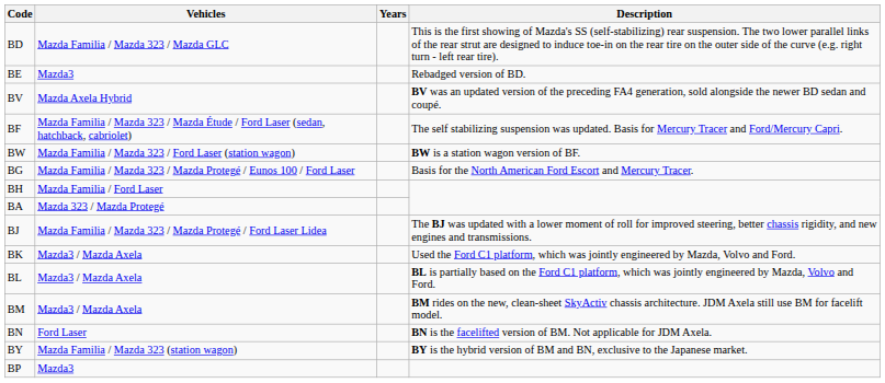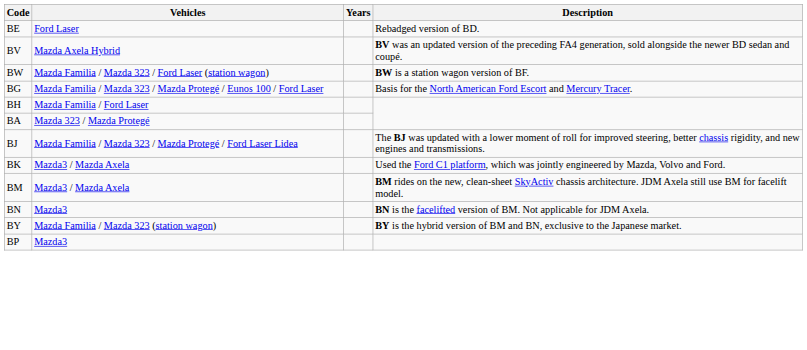 <table class="wikitable">
 <tr>
 <th>Code</th>
 <th style="width:30em">Vehicles</th>
 <th>Years</th>
 <th>Description</th>
 </tr>
 <tr>
-<td>BD</td>
-<td><a href='#'>Mazda Familia</a> / <a href='#'>Mazda 323</a> / <a href='#'>Mazda GLC</a></td>
-<td></td>
-<td>This is the first showing of Mazda's SS (self-stabilizing) rear suspension. The two lower parallel links of the rear strut are designed to induce toe-in on the rear tire on the outer side of the curve (e.g. right turn - left rear tire).</td>
-</tr>
-<tr>
 <td>BE</td>
-<td><a href='#'>Mazda3</a></td>
+<td><a href='#'>Ford Laser</a></td>
 <td></td>
 <td>Rebadged version of BD.</td>
 </tr>
 <tr>
 <td>BV</td>
 <td><a href='#'>Mazda Axela Hybrid</a></td>
 <td></td>
 <td><strong>BV</strong> was an updated version of the preceding FA4 generation, sold alongside the newer BD sedan and coupé.</td>
-</tr>
-<tr>
-<td>BF</td>
-<td><a href='#'>Mazda Familia</a> / <a href='#'>Mazda 323</a> / <a href='#'>Mazda Étude</a> / <a href='#'>Ford Laser</a> (<a href='#'>sedan</a>, <a href='#'>hatchback</a>, <a href='#'>cabriolet</a>)</td>
-<td></td>
-<td>The self stabilizing suspension was updated. Basis for <a href='#'>Mercury Tracer</a> and <a href='#'>Ford/Mercury Capri</a>.</td>
 </tr>
 <tr>
 <td>BW</td>
 <td><a href='#'>Mazda Familia</a> / <a href='#'>Mazda 323</a> / <a href='#'>Ford Laser</a> (<a href='#'>station wagon</a>)</td>
 <td></td>
 <td><strong>BW</strong> is a station wagon version of BF.</td>
 </tr>
 <tr>
 <td>BG</td>
 <td><a href='#'>Mazda Familia</a> / <a href='#'>Mazda 323</a> / <a href='#'>Mazda Protegé</a> / <a href='#'>Eunos 100</a> / <a href='#'>Ford Laser</a></td>
 <td></td>
 <td>Basis for the <a href='#'>North American Ford Escort</a> and <a href='#'>Mercury Tracer</a>.</td>
 </tr>
 <tr>
 <td>BH</td>
 <td><a href='#'>Mazda Familia</a> / <a href='#'>Ford Laser</a></td>
 <td></td>
 <td rowspan="2"></td>
 </tr>
 <tr>
 <td>BA</td>
 <td><a href='#'>Mazda 323</a> / <a href='#'>Mazda Protegé</a></td>
 <td></td>
 </tr>
 <tr>
 <td>BJ</td>
 <td><a href='#'>Mazda Familia</a> / <a href='#'>Mazda 323</a> / <a href='#'>Mazda Protegé</a> / <a href='#'>Ford Laser Lidea</a></td>
 <td></td>
 <td>The <strong>BJ</strong> was updated with a lower moment of roll for improved steering, better <a href='#'>chassis</a> rigidity, and new engines and transmissions.</td>
 </tr>
 <tr>
 <td>BK</td>
 <td><a href='#'>Mazda3</a> / <a href='#'>Mazda Axela</a></td>
 <td></td>
 <td>Used the <a href='#'>Ford C1 platform</a>, which was jointly engineered by Mazda, Volvo and Ford.</td>
 </tr>
 <tr>
-<td>BL</td>
-<td><a href='#'>Mazda3</a> / <a href='#'>Mazda Axela</a></td>
-<td></td>
-<td><strong>BL</strong> is partially based on the <a href='#'>Ford C1 platform</a>, which was jointly engineered by Mazda, <a href='#'>Volvo</a> and Ford.</td>
-</tr>
-<tr>
 <td>BM</td>
 <td><a href='#'>Mazda3</a> / <a href='#'>Mazda Axela</a></td>
 <td></td>
 <td><strong>BM</strong> rides on the new, clean-sheet <a href='#'>SkyActiv</a> chassis architecture. JDM Axela still use BM for facelift model.</td>
 </tr>
 <tr>
 <td>BN</td>
-<td><a href='#'>Ford Laser</a></td>
+<td><a href='#'>Mazda3</a></td>
 <td></td>
 <td><strong>BN</strong> is the <a href='#'>facelifted</a> version of BM. Not applicable for JDM Axela.</td>
 </tr>
 <tr>
 <td>BY</td>
 <td><a href='#'>Mazda Familia</a> / <a href='#'>Mazda 323</a> (<a href='#'>station wagon</a>)<em></em></td>
 <td></td>
 <td><strong>BY</strong> is the hybrid version of BM and BN, exclusive to the Japanese market.</td>
 </tr>
 <tr>
 <td>BP</td>
 <td><a href='#'>Mazda3</a></td>
 <td></td>
 <td></td>
 </tr>
 </table>
